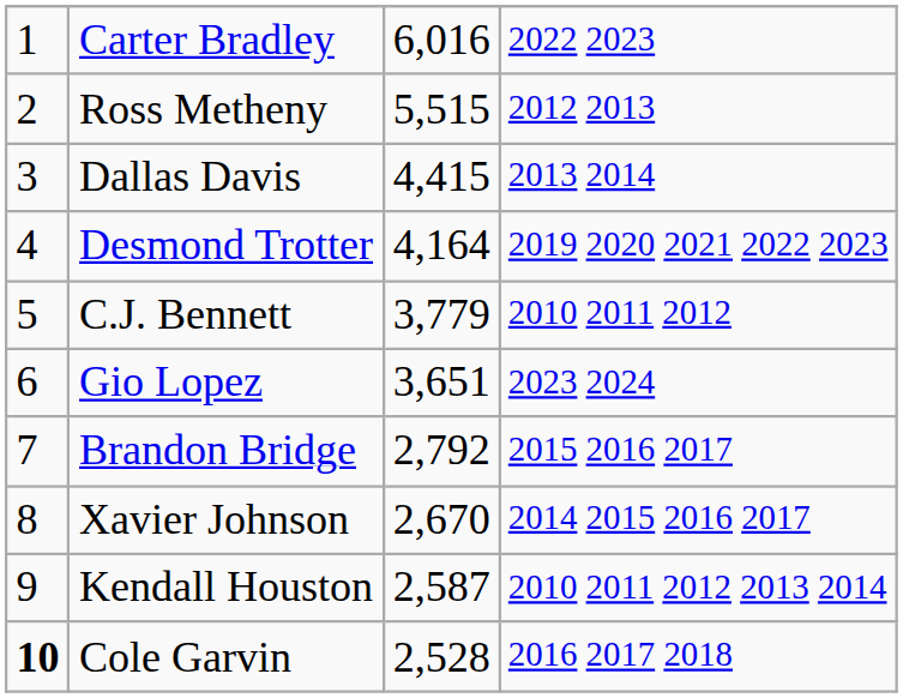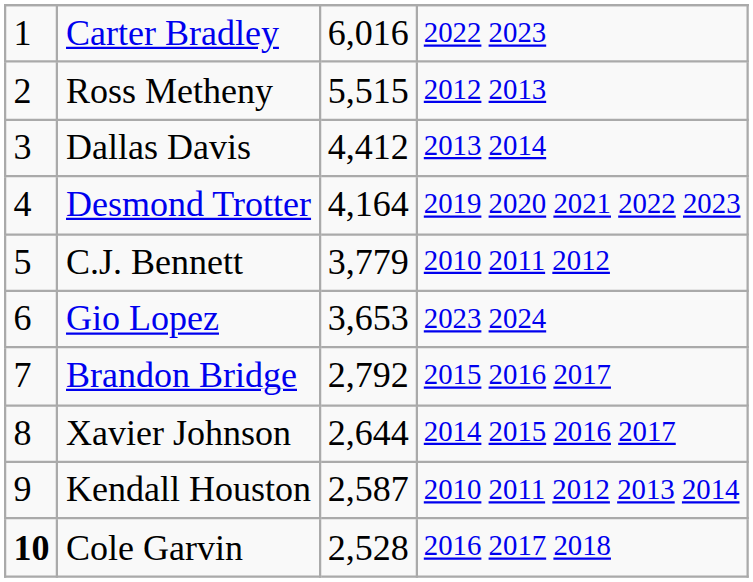 <table class="wikitable">
 <tr>
 </tr>
 <tr>
 <td>1</td>
 <td><a href='#'>Carter Bradley</a></td>
 <td><abbr>6,016</abbr></td>
 <td style="font-size:80%;"><a href='#'>2022</a> <a href='#'>2023</a></td>
 </tr>
 <tr>
 <td>2</td>
 <td>Ross Metheny</td>
 <td><abbr>5,515</abbr></td>
 <td style="font-size:80%;"><a href='#'>2012</a> <a href='#'>2013</a></td>
 </tr>
 <tr>
 <td>3</td>
 <td>Dallas Davis</td>
-<td><abbr>4,415</abbr></td>
+<td><abbr>4,412</abbr></td>
 <td style="font-size:80%;"><a href='#'>2013</a> <a href='#'>2014</a></td>
 </tr>
 <tr>
 <td>4</td>
 <td><a href='#'>Desmond Trotter</a></td>
 <td><abbr>4,164</abbr></td>
 <td style="font-size:80%;"><a href='#'>2019</a> <a href='#'>2020</a> <a href='#'>2021</a> <a href='#'>2022</a> <a href='#'>2023</a></td>
 </tr>
 <tr>
 <td>5</td>
 <td>C.J. Bennett</td>
 <td><abbr>3,779</abbr></td>
 <td style="font-size:80%;"><a href='#'>2010</a> <a href='#'>2011</a> <a href='#'>2012</a></td>
 </tr>
 <tr>
 <td>6</td>
 <td><a href='#'>Gio Lopez</a></td>
-<td><abbr>3,651</abbr></td>
+<td><abbr>3,653</abbr></td>
 <td style="font-size:80%;"><a href='#'>2023</a> <a href='#'>2024</a></td>
 </tr>
 <tr>
 <td>7</td>
 <td><a href='#'>Brandon Bridge</a></td>
 <td><abbr>2,792</abbr></td>
 <td style="font-size:80%;"><a href='#'>2015</a> <a href='#'>2016</a> <a href='#'>2017</a></td>
 </tr>
 <tr>
 <td>8</td>
 <td>Xavier Johnson</td>
-<td><abbr>2,670</abbr></td>
+<td><abbr>2,644</abbr></td>
 <td style="font-size:80%;"><a href='#'>2014</a> <a href='#'>2015</a> <a href='#'>2016</a> <a href='#'>2017</a></td>
 </tr>
 <tr>
 <td>9</td>
 <td>Kendall Houston</td>
 <td><abbr>2,587</abbr></td>
 <td style="font-size:80%;"><a href='#'>2010</a> <a href='#'>2011</a> <a href='#'>2012</a> <a href='#'>2013</a> <a href='#'>2014</a></td>
 </tr>
 <tr>
 <td><strong>10</strong></td>
 <td>Cole Garvin</td>
 <td><abbr>2,528</abbr></td>
 <td style="font-size:80%;"><a href='#'>2016</a> <a href='#'>2017</a> <a href='#'>2018</a></td>
 </tr>
 </table>
